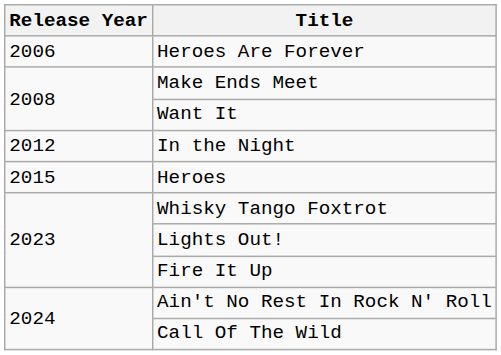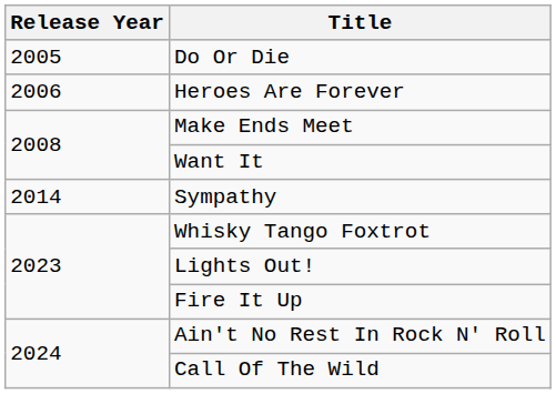 <table class="wikitable">
 <tr>
 <th>Release Year</th>
 <th>Title</th>
+</tr>
+<tr>
+<td>2005</td>
+<td>Do Or Die</td>
 </tr>
 <tr>
 <td>2006</td>
 <td>Heroes Are Forever</td>
 </tr>
 <tr>
 <td rowspan="2">2008</td>
 <td>Make Ends Meet</td>
 </tr>
 <tr>
 <td>Want It</td>
 </tr>
 <tr>
-<td>2012</td>
-<td>In the Night</td>
-</tr>
-<tr>
-<td>2015</td>
-<td>Heroes</td>
+<td>2014</td>
+<td>Sympathy</td>
 </tr>
 <tr>
 <td rowspan="3">2023</td>
 <td>Whisky Tango Foxtrot</td>
 </tr>
 <tr>
 <td>Lights Out!</td>
 </tr>
 <tr>
 <td>Fire It Up</td>
 </tr>
 <tr>
 <td rowspan="2">2024</td>
 <td>Ain't No Rest In Rock N' Roll</td>
 </tr>
 <tr>
 <td>Call Of The Wild</td>
 </tr>
 </table>
